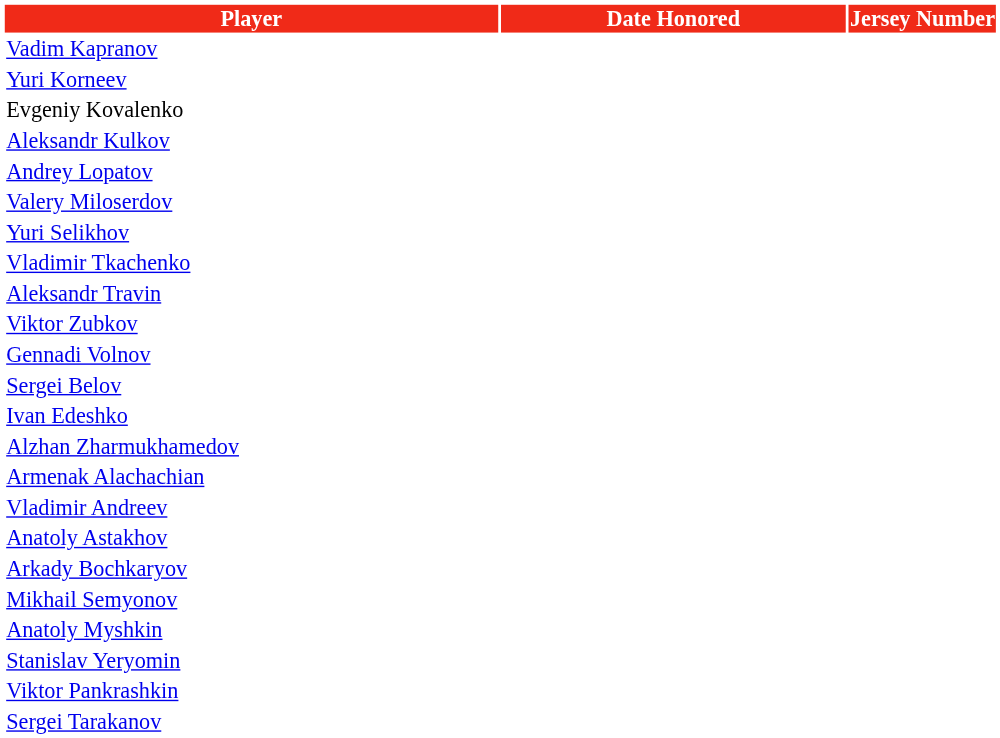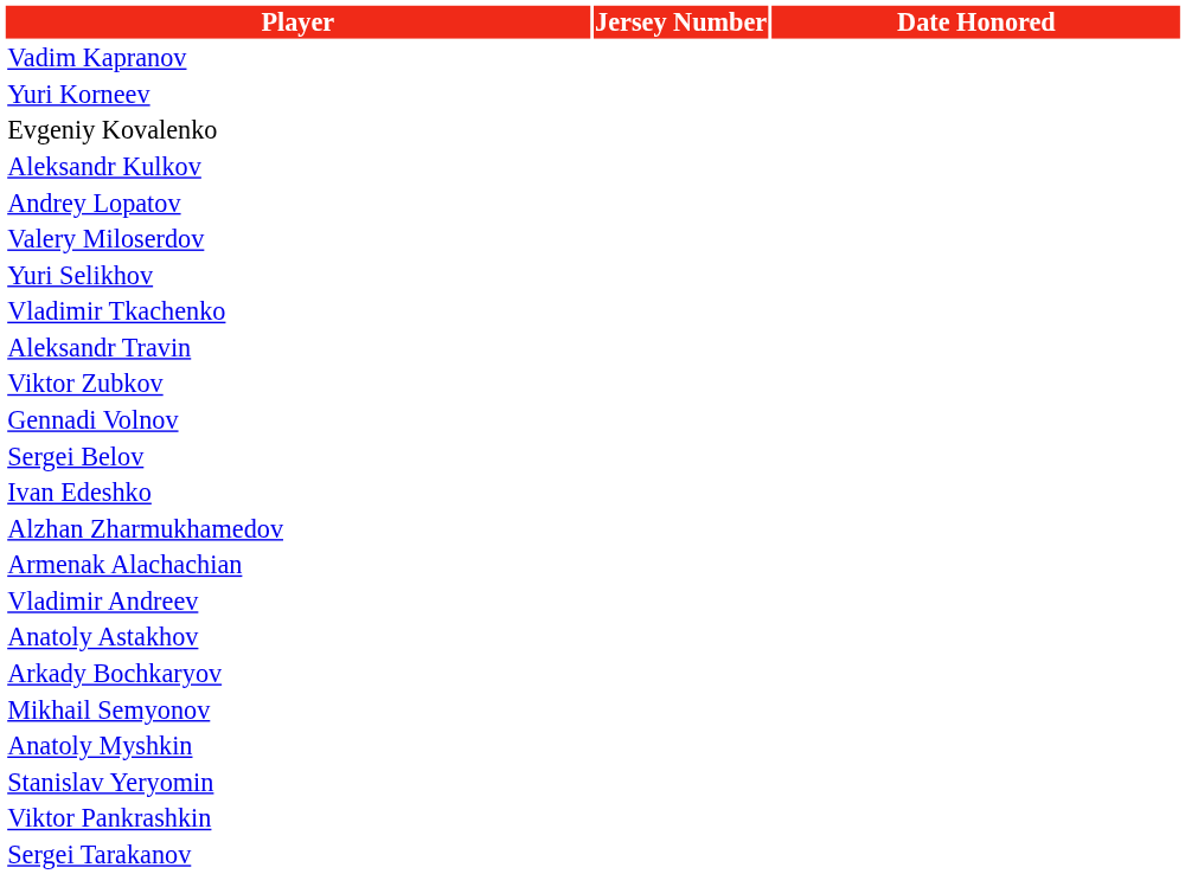 <table>
 <tr style="color:#FFFFFF; background:#F02A18;">
 <th width="50%">Player</th>
+<th width="15%">Jersey Number</th>
 <th width="35%">Date Honored</th>
-<th width="15%">Jersey Number</th>
 </tr>
 <tr>
 <td> <a href='#'>Vadim Kapranov</a></td>
 <td></td>
 <td></td>
 </tr>
 <tr>
 <td> <a href='#'>Yuri Korneev</a></td>
 <td></td>
 <td></td>
 </tr>
 <tr>
 <td> Evgeniy Kovalenko</td>
 <td></td>
 <td></td>
 </tr>
 <tr>
 <td> <a href='#'>Aleksandr Kulkov</a></td>
 <td></td>
 <td></td>
 </tr>
 <tr>
 <td> <a href='#'>Andrey Lopatov</a></td>
 <td></td>
 <td></td>
 </tr>
 <tr>
 <td> <a href='#'>Valery Miloserdov</a></td>
 <td></td>
 <td></td>
 </tr>
 <tr>
 <td> <a href='#'>Yuri Selikhov</a></td>
 <td></td>
 <td></td>
 </tr>
 <tr>
 <td> <a href='#'>Vladimir Tkachenko</a></td>
 <td></td>
 <td></td>
 </tr>
 <tr>
 <td> <a href='#'>Aleksandr Travin</a></td>
 <td></td>
 <td></td>
 </tr>
 <tr>
 <td> <a href='#'>Viktor Zubkov</a></td>
 <td></td>
 <td></td>
 </tr>
 <tr>
 <td> <a href='#'>Gennadi Volnov</a></td>
 <td></td>
 <td></td>
 </tr>
 <tr>
 <td> <a href='#'>Sergei Belov</a></td>
 <td></td>
 <td></td>
 </tr>
 <tr>
 <td> <a href='#'>Ivan Edeshko</a></td>
 <td></td>
 <td></td>
 </tr>
 <tr>
 <td> <a href='#'>Alzhan Zharmukhamedov</a></td>
 <td></td>
 <td></td>
 </tr>
 <tr>
 <td> <a href='#'>Armenak Alachachian</a></td>
 <td></td>
 <td></td>
 </tr>
 <tr>
 <td> <a href='#'>Vladimir Andreev</a></td>
 <td></td>
 <td></td>
 </tr>
 <tr>
 <td> <a href='#'>Anatoly Astakhov</a></td>
 <td></td>
 <td></td>
 </tr>
 <tr>
 <td> <a href='#'>Arkady Bochkaryov</a></td>
 <td></td>
 <td></td>
 </tr>
 <tr>
 <td> <a href='#'>Mikhail Semyonov</a></td>
 <td></td>
 <td></td>
 </tr>
 <tr>
 <td> <a href='#'>Anatoly Myshkin</a></td>
 <td></td>
 <td></td>
 </tr>
 <tr>
 <td> <a href='#'>Stanislav Yeryomin</a></td>
 <td></td>
 <td></td>
 </tr>
 <tr>
 <td> <a href='#'>Viktor Pankrashkin</a></td>
 <td></td>
 <td></td>
 </tr>
 <tr>
 <td> <a href='#'>Sergei Tarakanov</a></td>
 <td></td>
 <td></td>
 </tr>
 </table>
